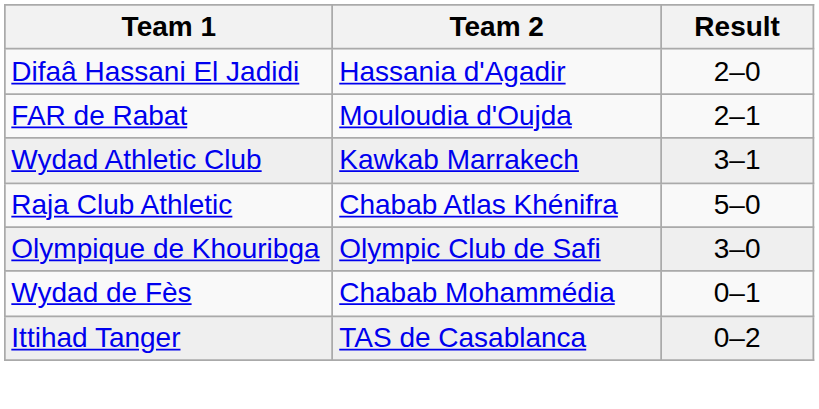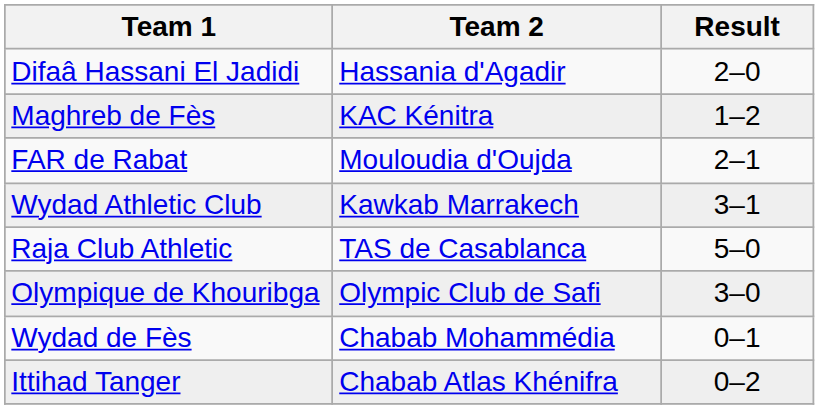 <table class="wikitable">
 <tr>
 <th width="180">Team 1</th>
 <th width="180">Team 2</th>
 <th width="80">Result</th>
 </tr>
 <tr>
 <td><a href='#'>Difaâ Hassani El Jadidi</a></td>
 <td><a href='#'>Hassania d'Agadir</a></td>
 <td align="center">2–0</td>
+</tr>
+<tr style="background:#EFEFEF">
+<td><a href='#'>Maghreb de Fès</a></td>
+<td><a href='#'>KAC Kénitra</a></td>
+<td align="center">1–2</td>
 </tr>
 <tr>
 <td><a href='#'>FAR de Rabat</a></td>
 <td><a href='#'>Mouloudia d'Oujda</a></td>
 <td align="center">2–1</td>
 </tr>
 <tr style="background:#EFEFEF">
 <td><a href='#'>Wydad Athletic Club</a></td>
 <td><a href='#'>Kawkab Marrakech</a></td>
 <td align="center">3–1</td>
 </tr>
 <tr>
 <td><a href='#'>Raja Club Athletic</a></td>
-<td><a href='#'>Chabab Atlas Khénifra</a></td>
+<td><a href='#'>TAS de Casablanca</a></td>
 <td align="center">5–0</td>
 </tr>
 <tr style="background:#EFEFEF">
 <td><a href='#'>Olympique de Khouribga</a></td>
 <td><a href='#'>Olympic Club de Safi</a></td>
 <td align="center">3–0</td>
 </tr>
 <tr>
 <td><a href='#'>Wydad de Fès</a></td>
 <td><a href='#'>Chabab Mohammédia</a></td>
 <td align="center">0–1</td>
 </tr>
 <tr style="background:#EFEFEF">
 <td><a href='#'>Ittihad Tanger</a></td>
-<td><a href='#'>TAS de Casablanca</a></td>
+<td><a href='#'>Chabab Atlas Khénifra</a></td>
 <td align="center">0–2</td>
 </tr>
 </table>
